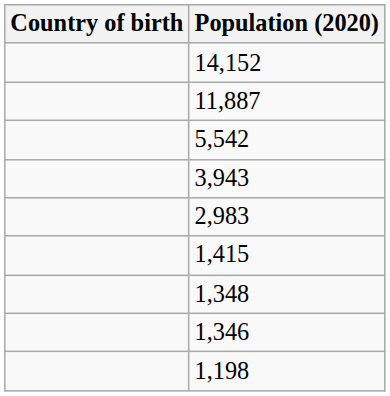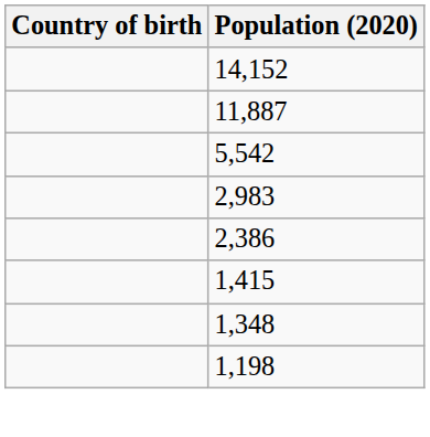 <table class="wikitable floatright">
 <tr>
 <th>Country of birth</th>
 <th>Population (2020)</th>
 </tr>
 <tr>
 <td></td>
 <td>14,152</td>
 </tr>
 <tr>
 <td></td>
 <td>11,887</td>
 </tr>
 <tr>
 <td></td>
 <td>5,542</td>
 </tr>
 <tr>
 <td></td>
-<td>3,943</td>
+<td>2,983</td>
 </tr>
 <tr>
 <td></td>
-<td>2,983</td>
+<td>2,386</td>
 </tr>
 <tr>
 <td></td>
 <td>1,415</td>
 </tr>
 <tr>
 <td></td>
 <td>1,348</td>
 </tr>
 <tr>
 <td></td>
-<td>1,346</td>
-</tr>
-<tr>
-<td></td>
 <td>1,198</td>
 </tr>
 </table>
